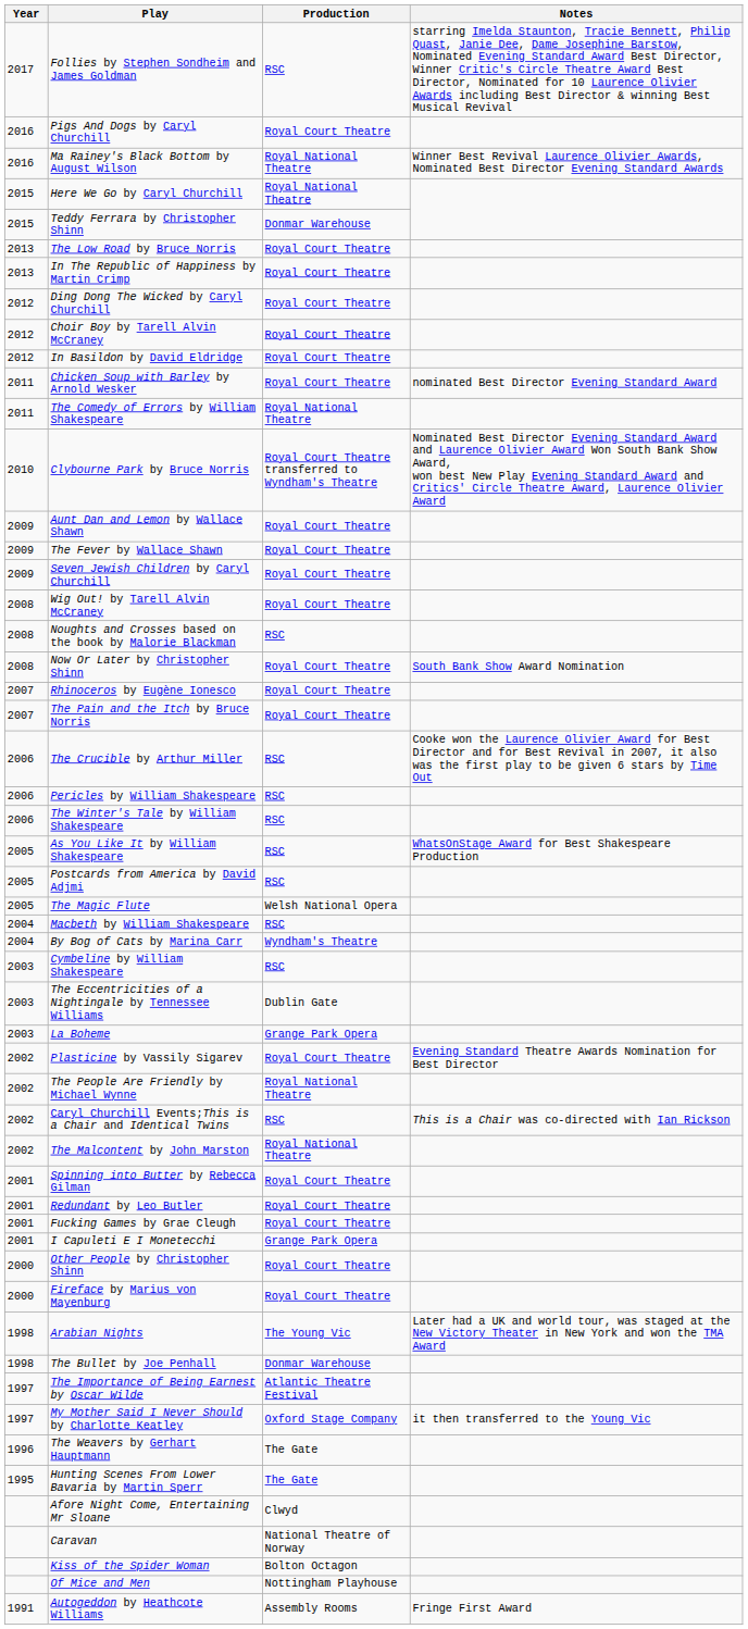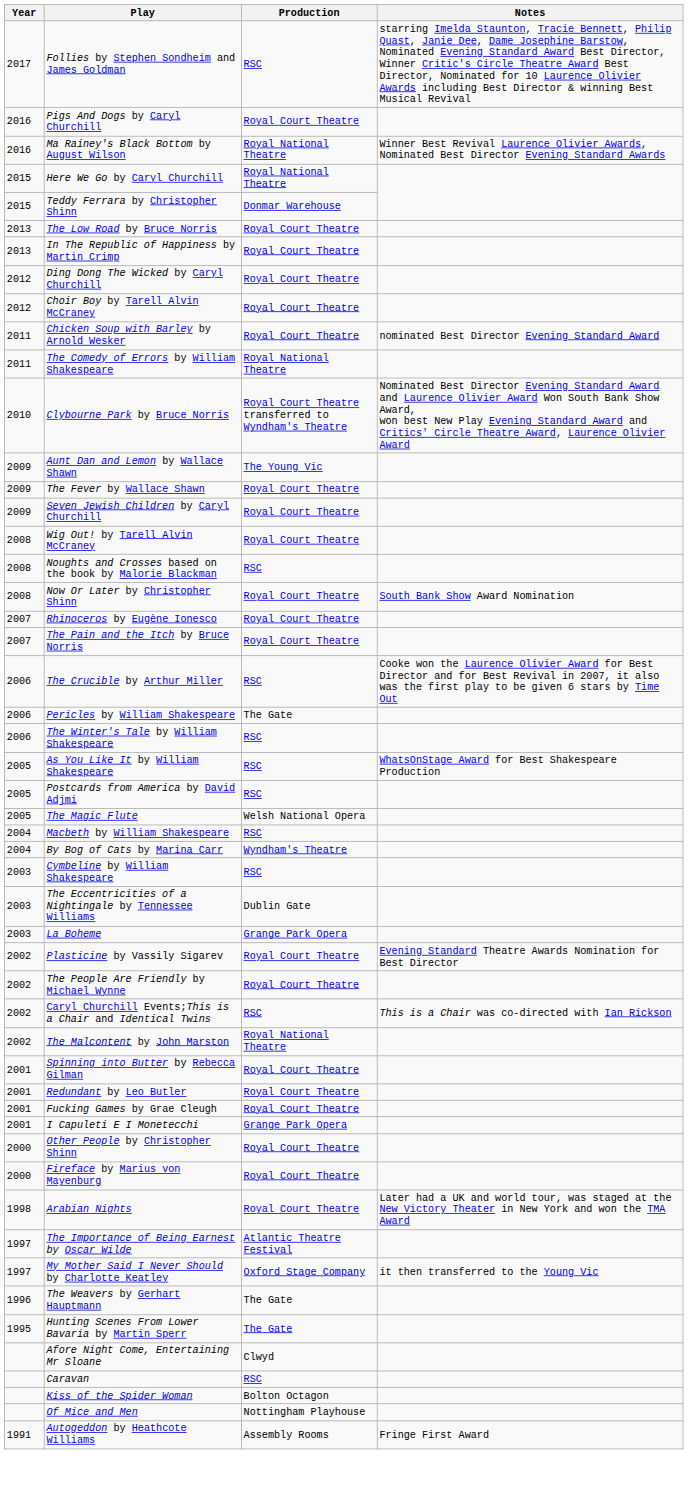 <table class="wikitable">
 <tr>
 <th scope="col" width="50">Year</th>
 <th scope="col" width="300">Play</th>
 <th scope="col" width="200">Production</th>
 <th scope="col" width="500">Notes</th>
 </tr>
 <tr>
 <td>2017</td>
 <td><em>Follies</em> by <a href='#'>Stephen Sondheim</a> and <a href='#'>James Goldman</a></td>
 <td><a href='#'>RSC</a></td>
 <td>starring <a href='#'>Imelda Staunton</a>, <a href='#'>Tracie Bennett</a>, <a href='#'>Philip Quast</a>, <a href='#'>Janie Dee</a>, <a href='#'>Dame Josephine Barstow</a>, Nominated <a href='#'>Evening Standard Award</a> Best Director, Winner <a href='#'>Critic's Circle Theatre Award</a> Best Director, Nominated for 10 <a href='#'>Laurence Olivier Awards</a> including Best Director & winning Best Musical Revival</td>
 </tr>
 <tr>
 <td>2016</td>
 <td><em>Pigs And Dogs</em> by <a href='#'>Caryl Churchill</a></td>
 <td><a href='#'>Royal Court Theatre</a></td>
 </tr>
 <tr>
 <td>2016</td>
 <td><em>Ma Rainey's Black Bottom</em> by <a href='#'>August Wilson</a></td>
 <td><a href='#'>Royal National Theatre</a></td>
 <td>Winner Best Revival <a href='#'>Laurence Olivier Awards</a>, Nominated Best Director <a href='#'>Evening Standard Awards</a></td>
 </tr>
 <tr>
 <td>2015</td>
 <td><em>Here We Go</em> by <a href='#'>Caryl Churchill</a></td>
 <td><a href='#'>Royal National Theatre</a></td>
 </tr>
 <tr>
 <td>2015</td>
 <td><em>Teddy Ferrara</em> by <a href='#'>Christopher Shinn</a></td>
 <td><a href='#'>Donmar Warehouse</a></td>
 </tr>
 <tr>
 <td>2013</td>
 <td><em><a href='#'>The Low Road</a></em> by <a href='#'>Bruce Norris</a></td>
 <td><a href='#'>Royal Court Theatre</a></td>
 <td></td>
 </tr>
 <tr>
 <td>2013</td>
 <td><em>In The Republic of Happiness</em> by <a href='#'>Martin Crimp</a></td>
 <td><a href='#'>Royal Court Theatre</a></td>
 <td></td>
 </tr>
 <tr>
 <td>2012</td>
 <td><em>Ding Dong The Wicked</em> by <a href='#'>Caryl Churchill</a></td>
 <td><a href='#'>Royal Court Theatre</a></td>
 <td></td>
 </tr>
 <tr>
 <td>2012</td>
 <td><em>Choir Boy</em> by <a href='#'>Tarell Alvin McCraney</a></td>
 <td><a href='#'>Royal Court Theatre</a></td>
 <td></td>
 </tr>
 <tr>
-<td>2012</td>
-<td><em>In Basildon</em> by <a href='#'>David Eldridge</a></td>
-<td><a href='#'>Royal Court Theatre</a></td>
-<td></td>
-</tr>
-<tr>
 <td>2011</td>
 <td><em><a href='#'>Chicken Soup with Barley</a></em> by <a href='#'>Arnold Wesker</a></td>
 <td><a href='#'>Royal Court Theatre</a></td>
 <td>nominated Best Director <a href='#'>Evening Standard Award</a></td>
 </tr>
 <tr>
 <td>2011</td>
 <td><em><a href='#'>The Comedy of Errors</a></em> by <a href='#'>William Shakespeare</a></td>
 <td><a href='#'>Royal National Theatre</a></td>
 <td></td>
 </tr>
 <tr>
 <td>2010</td>
 <td><em><a href='#'>Clybourne Park</a></em> by <a href='#'>Bruce Norris</a></td>
 <td><a href='#'>Royal Court Theatre</a> transferred to <a href='#'>Wyndham's Theatre</a></td>
 <td>Nominated Best Director <a href='#'>Evening Standard Award</a> and <a href='#'>Laurence Olivier Award</a> Won South Bank Show Award,<br> won best New Play <a href='#'>Evening Standard Award</a> and <a href='#'>Critics' Circle Theatre Award</a>, <a href='#'>Laurence Olivier Award</a></td>
 </tr>
 <tr>
 <td>2009</td>
 <td><em><a href='#'>Aunt Dan and Lemon</a></em> by <a href='#'>Wallace Shawn</a></td>
-<td><a href='#'>Royal Court Theatre</a></td>
+<td><a href='#'>The Young Vic</a></td>
 <td></td>
 </tr>
 <tr>
 <td>2009</td>
 <td><em>The Fever</em> by <a href='#'>Wallace Shawn</a></td>
 <td><a href='#'>Royal Court Theatre</a></td>
 <td></td>
 </tr>
 <tr>
 <td>2009</td>
 <td><em><a href='#'>Seven Jewish Children</a></em> by <a href='#'>Caryl Churchill</a></td>
 <td><a href='#'>Royal Court Theatre</a></td>
 <td></td>
 </tr>
 <tr>
 <td>2008</td>
 <td><em>Wig Out!</em> by <a href='#'>Tarell Alvin McCraney</a></td>
 <td><a href='#'>Royal Court Theatre</a></td>
 <td></td>
 </tr>
 <tr>
 <td>2008</td>
 <td><em>Noughts and Crosses</em> based on the book by <a href='#'>Malorie Blackman</a></td>
 <td><a href='#'>RSC</a></td>
 <td></td>
 </tr>
 <tr>
 <td>2008</td>
 <td><em>Now Or Later</em> by <a href='#'>Christopher Shinn</a></td>
 <td><a href='#'>Royal Court Theatre</a></td>
 <td><a href='#'>South Bank Show</a> Award Nomination</td>
 </tr>
 <tr>
 <td>2007</td>
 <td><em><a href='#'>Rhinoceros</a></em> by <a href='#'>Eugène Ionesco</a></td>
 <td><a href='#'>Royal Court Theatre</a></td>
 <td></td>
 </tr>
 <tr>
 <td>2007</td>
 <td><em><a href='#'>The Pain and the Itch</a></em> by <a href='#'>Bruce Norris</a></td>
 <td><a href='#'>Royal Court Theatre</a></td>
 <td></td>
 </tr>
 <tr>
 <td>2006</td>
 <td><em><a href='#'>The Crucible</a></em> by <a href='#'>Arthur Miller</a></td>
 <td><a href='#'>RSC</a></td>
 <td>Cooke won the <a href='#'>Laurence Olivier Award</a> for Best Director and for Best Revival in 2007, it also was the first play to be given 6 stars by <a href='#'>Time Out</a></td>
 </tr>
 <tr>
 <td>2006</td>
 <td><em><a href='#'>Pericles</a></em> by <a href='#'>William Shakespeare</a></td>
-<td><a href='#'>RSC</a></td>
+<td>The Gate</td>
 <td></td>
 </tr>
 <tr>
 <td>2006</td>
 <td><em><a href='#'>The Winter's Tale</a></em> by <a href='#'>William Shakespeare</a></td>
 <td><a href='#'>RSC</a></td>
 <td></td>
 </tr>
 <tr>
 <td>2005</td>
 <td><em><a href='#'>As You Like It</a></em> by <a href='#'>William Shakespeare</a></td>
 <td><a href='#'>RSC</a></td>
 <td><a href='#'>WhatsOnStage Award</a> for Best Shakespeare Production</td>
 </tr>
 <tr>
 <td>2005</td>
 <td><em>Postcards from America</em> by <a href='#'>David Adjmi</a></td>
 <td><a href='#'>RSC</a></td>
 <td></td>
 </tr>
 <tr>
 <td>2005</td>
 <td><em><a href='#'>The Magic Flute</a></em></td>
 <td>Welsh National Opera</td>
 <td></td>
 </tr>
 <tr>
 <td>2004</td>
 <td><em><a href='#'>Macbeth</a></em> by <a href='#'>William Shakespeare</a></td>
 <td><a href='#'>RSC</a></td>
 <td></td>
 </tr>
 <tr>
 <td>2004</td>
 <td><em>By Bog of Cats</em> by <a href='#'>Marina Carr</a></td>
 <td><a href='#'>Wyndham's Theatre</a></td>
 <td></td>
 </tr>
 <tr>
 <td>2003</td>
 <td><em><a href='#'>Cymbeline</a></em> by <a href='#'>William Shakespeare</a></td>
 <td><a href='#'>RSC</a></td>
 <td></td>
 </tr>
 <tr>
 <td>2003</td>
 <td><em>The Eccentricities of a Nightingale</em> by <a href='#'>Tennessee Williams</a></td>
 <td>Dublin Gate</td>
 <td></td>
 </tr>
 <tr>
 <td>2003</td>
 <td><em><a href='#'>La Boheme</a></em></td>
 <td><a href='#'>Grange Park Opera</a></td>
 <td></td>
 </tr>
 <tr>
 <td>2002</td>
 <td><em><a href='#'>Plasticine</a></em> by Vassily Sigarev</td>
 <td><a href='#'>Royal Court Theatre</a></td>
 <td><a href='#'>Evening Standard</a> Theatre Awards Nomination for Best Director</td>
 </tr>
 <tr>
 <td>2002</td>
 <td><em>The People Are Friendly</em> by <a href='#'>Michael Wynne</a></td>
-<td><a href='#'>Royal National Theatre</a></td>
+<td><a href='#'>Royal Court Theatre</a></td>
 <td></td>
 </tr>
 <tr>
 <td>2002</td>
 <td><a href='#'>Caryl Churchill</a> Events;<em>This is a Chair</em> and <em>Identical Twins</em></td>
 <td><a href='#'>RSC</a></td>
 <td><em>This is a Chair</em> was co-directed with <a href='#'>Ian Rickson</a></td>
 </tr>
 <tr>
 <td>2002</td>
 <td><em><a href='#'>The Malcontent</a></em> by <a href='#'>John Marston</a></td>
 <td><a href='#'>Royal National Theatre</a></td>
 <td></td>
 </tr>
 <tr>
 <td>2001</td>
 <td><em><a href='#'>Spinning into Butter</a></em> by <a href='#'>Rebecca Gilman</a></td>
 <td><a href='#'>Royal Court Theatre</a></td>
 <td></td>
 </tr>
 <tr>
 <td>2001</td>
 <td><em><a href='#'>Redundant</a></em> by <a href='#'>Leo Butler</a></td>
 <td><a href='#'>Royal Court Theatre</a></td>
 <td></td>
 </tr>
 <tr>
 <td>2001</td>
 <td><em>Fucking Games</em> by Grae Cleugh</td>
 <td><a href='#'>Royal Court Theatre</a></td>
 <td></td>
 </tr>
 <tr>
 <td>2001</td>
 <td><em>I Capuleti E I Monetecchi</em></td>
 <td><a href='#'>Grange Park Opera</a></td>
 <td></td>
 </tr>
 <tr>
 <td>2000</td>
 <td><em><a href='#'>Other People</a></em> by <a href='#'>Christopher Shinn</a></td>
 <td><a href='#'>Royal Court Theatre</a></td>
 <td></td>
 </tr>
 <tr>
 <td>2000</td>
 <td><em><a href='#'>Fireface</a></em> by <a href='#'>Marius von Mayenburg</a></td>
 <td><a href='#'>Royal Court Theatre</a></td>
 <td></td>
 </tr>
 <tr>
 <td>1998</td>
 <td><em><a href='#'>Arabian Nights</a></em></td>
-<td><a href='#'>The Young Vic</a></td>
+<td><a href='#'>Royal Court Theatre</a></td>
 <td>Later had a UK and world tour, was staged at the <a href='#'>New Victory Theater</a> in New York and won the <a href='#'>TMA Award</a></td>
-</tr>
-<tr>
-<td>1998</td>
-<td><em>The Bullet</em> by <a href='#'>Joe Penhall</a></td>
-<td><a href='#'>Donmar Warehouse</a></td>
-<td></td>
 </tr>
 <tr>
 <td>1997</td>
 <td><em><a href='#'>The Importance of Being Earnest</a> by <a href='#'>Oscar Wilde</a></em></td>
 <td><a href='#'>Atlantic Theatre Festival</a></td>
 <td></td>
 </tr>
 <tr>
 <td>1997</td>
 <td><em><a href='#'>My Mother Said I Never Should</a></em> by <a href='#'>Charlotte Keatley</a></td>
 <td><a href='#'>Oxford Stage Company</a></td>
 <td>it then transferred to the <a href='#'>Young Vic</a></td>
 </tr>
 <tr>
 <td>1996</td>
 <td><em>The Weavers</em> by <a href='#'>Gerhart Hauptmann</a></td>
 <td>The Gate</td>
 <td></td>
 </tr>
 <tr>
 <td>1995</td>
 <td><em>Hunting Scenes From Lower Bavaria</em> by <a href='#'>Martin Sperr</a></td>
 <td><a href='#'>The Gate</a></td>
 <td></td>
 </tr>
 <tr>
 <td></td>
 <td><em>Afore Night Come, Entertaining Mr Sloane</em></td>
 <td>Clwyd</td>
 <td></td>
 </tr>
 <tr>
 <td></td>
 <td><em>Caravan</em></td>
-<td>National Theatre of Norway</td>
+<td><a href='#'>RSC</a></td>
 <td></td>
 </tr>
 <tr>
 <td></td>
 <td><em><a href='#'>Kiss of the Spider Woman</a></em></td>
 <td>Bolton Octagon</td>
 </tr>
 <tr>
 <td></td>
 <td><em><a href='#'>Of Mice and Men</a></em></td>
 <td>Nottingham Playhouse</td>
 <td></td>
 </tr>
 <tr>
 <td>1991</td>
 <td><em><a href='#'>Autogeddon</a></em> by <a href='#'>Heathcote Williams</a></td>
 <td>Assembly Rooms</td>
 <td>Fringe First Award</td>
 </tr>
 </table>
